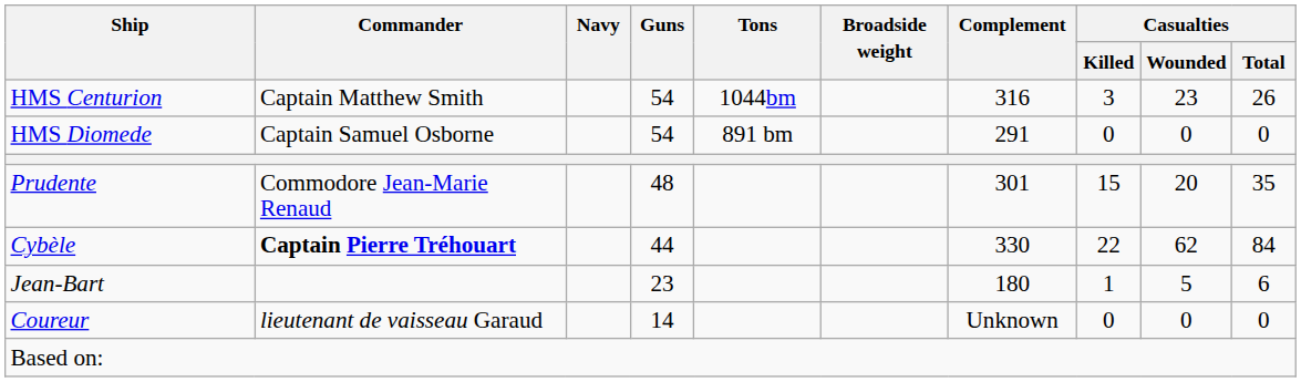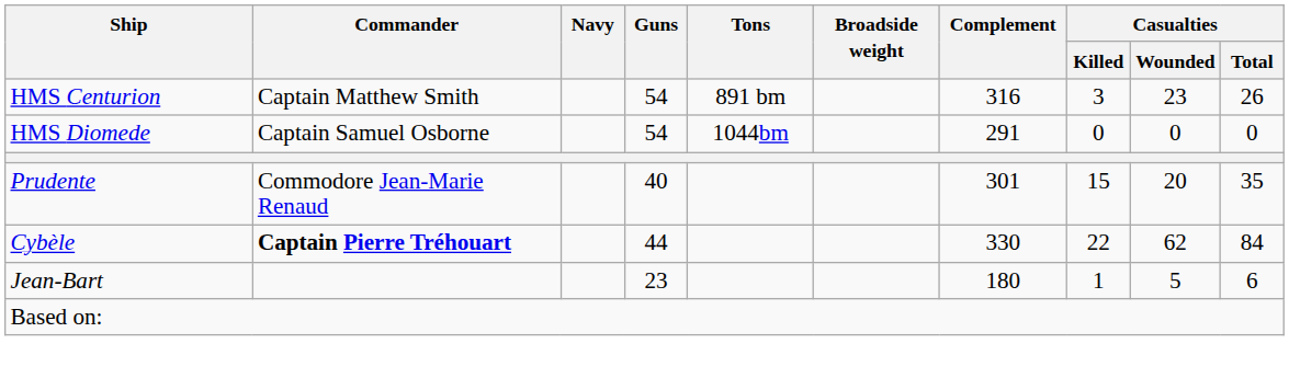 <table class="wikitable" width=100%>
 <tr valign="top">
 <th width=20%; align= center rowspan=2><small> Ship </small></th>
 <th width=25%; align= center rowspan=2><small> Commander </small></th>
 <th width=5%; align= center rowspan=2><small> Navy </small></th>
 <th width=5%; align= center rowspan=2><small> Guns </small></th>
 <th width=10%; align= center rowspan=2><small> Tons </small></th>
 <th width=10%; align= center rowspan=2><small> Broadside<br>weight</small></th>
 <th width=10%; align= center rowspan=2><small> Complement</small></th>
 <th width=15%; align= center colspan=3><small> Casualties</small></th>
 </tr>
 <tr valign="top">
 <th width=5%; align= center><small> Killed </small></th>
 <th width=5%; align= center><small> Wounded </small></th>
 <th width=5%; align= center><small> Total</small></th>
 </tr>
 <tr valign="top">
 <td align= left><a href='#'>HMS <em>Centurion</em></a></td>
 <td align= left>Captain Matthew Smith</td>
 <td align= center></td>
 <td align= center>54</td>
-<td align= center>1044<a href='#'>bm</a></td>
+<td align= center>891 bm</td>
 <td align= center></td>
 <td align= center>316</td>
 <td align= center>3</td>
 <td align= center>23</td>
 <td align= center>26</td>
 </tr>
 <tr valign="top">
 <td align= left><a href='#'>HMS <em>Diomede</em></a></td>
 <td align= left>Captain Samuel Osborne</td>
 <td align= center></td>
 <td align= center>54</td>
-<td align= center>891 bm</td>
+<td align= center>1044<a href='#'>bm</a></td>
 <td align= center></td>
 <td align= center>291</td>
 <td align= center>0</td>
 <td align= center>0</td>
 <td align= center>0</td>
 </tr>
 <tr valign="top">
 <th colspan="10" bgcolor="white"></th>
 </tr>
 <tr valign="top">
 <td align= left><a href='#'><em>Prudente</em></a></td>
 <td align= left>Commodore <a href='#'>Jean-Marie Renaud</a></td>
 <td align= center></td>
-<td align= center>48</td>
+<td align= center>40</td>
 <td align= center></td>
 <td align= center><small></small></td>
 <td align= center>301</td>
 <td align= center>15</td>
 <td align= center>20</td>
 <td align= center>35</td>
 </tr>
 <tr valign="top">
 <td align= left><a href='#'><em>Cybèle</em></a></td>
 <td align= left><strong>Captain <a href='#'>Pierre Tréhouart</a></strong></td>
 <td align= center></td>
 <td align= center>44</td>
 <td align= center></td>
 <td align= center></td>
 <td align= center>330</td>
 <td align= center>22</td>
 <td align= center>62</td>
 <td align= center>84</td>
 </tr>
 <tr valign="top">
 <td align= left><em>Jean-Bart</em></td>
 <td align= left></td>
 <td align= center></td>
 <td align= center>23</td>
 <td align= center></td>
 <td align= center></td>
 <td align= center>180</td>
 <td align= center>1</td>
 <td align= center>5</td>
 <td align= center>6</td>
 </tr>
 <tr valign="top">
-<td align= left><a href='#'><em>Coureur</em></a></td>
-<td align= left><em>lieutenant de vaisseau</em> Garaud</td>
-<td align= center></td>
-<td align= center>14</td>
-<td align= center></td>
-<td align= center></td>
-<td align= center>Unknown</td>
-<td align= center>0</td>
-<td align= center>0</td>
-<td align= center>0</td>
-</tr>
-<tr valign="top">
 <td colspan="10" align="left">Based on: </td>
 </tr>
 </table>
